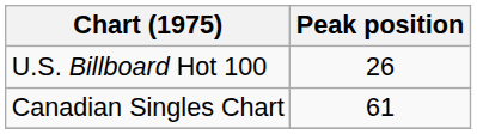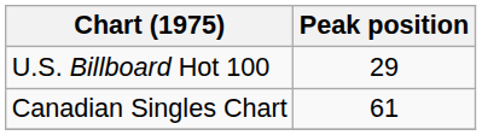 <table class="wikitable">
 <tr>
 <th>Chart (1975)</th>
 <th>Peak position</th>
 </tr>
 <tr>
 <td>U.S. <em>Billboard</em> Hot 100</td>
-<td align="center">26</td>
+<td align="center">29</td>
 </tr>
 <tr>
 <td>Canadian Singles Chart</td>
 <td align="center">61</td>
 </tr>
 <tr>
 </tr>
 </table>
